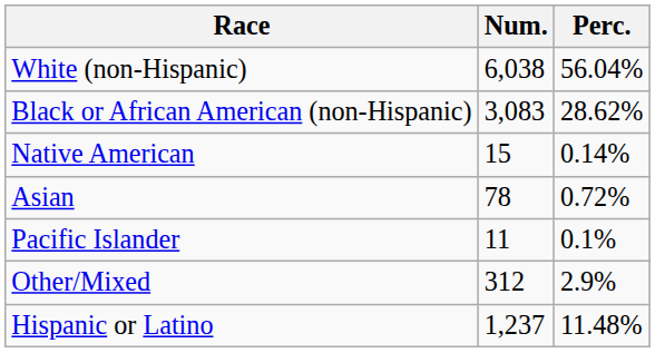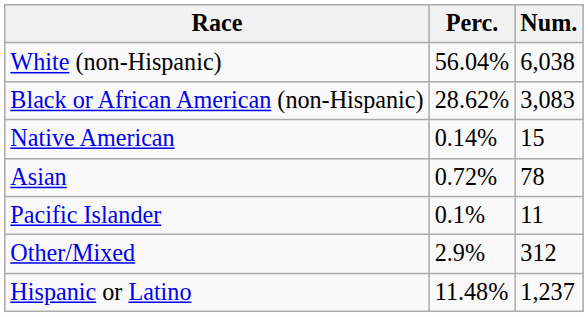 <table class="wikitable">
 <tr>
 <th>Race</th>
+<th>Perc.</th>
 <th>Num.</th>
-<th>Perc.</th>
 </tr>
 <tr>
 <td><a href='#'>White</a> (non-Hispanic)</td>
+<td>56.04%</td>
 <td>6,038</td>
-<td>56.04%</td>
 </tr>
 <tr>
 <td><a href='#'>Black or African American</a> (non-Hispanic)</td>
+<td>28.62%</td>
 <td>3,083</td>
-<td>28.62%</td>
 </tr>
 <tr>
 <td><a href='#'>Native American</a></td>
+<td>0.14%</td>
 <td>15</td>
-<td>0.14%</td>
 </tr>
 <tr>
 <td><a href='#'>Asian</a></td>
+<td>0.72%</td>
 <td>78</td>
-<td>0.72%</td>
 </tr>
 <tr>
 <td><a href='#'>Pacific Islander</a></td>
+<td>0.1%</td>
 <td>11</td>
-<td>0.1%</td>
 </tr>
 <tr>
 <td><a href='#'>Other/Mixed</a></td>
+<td>2.9%</td>
 <td>312</td>
-<td>2.9%</td>
 </tr>
 <tr>
 <td><a href='#'>Hispanic</a> or <a href='#'>Latino</a></td>
+<td>11.48%</td>
 <td>1,237</td>
-<td>11.48%</td>
 </tr>
 </table>
